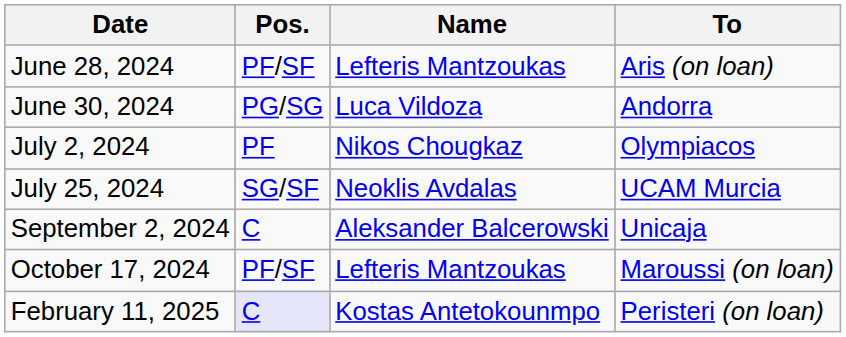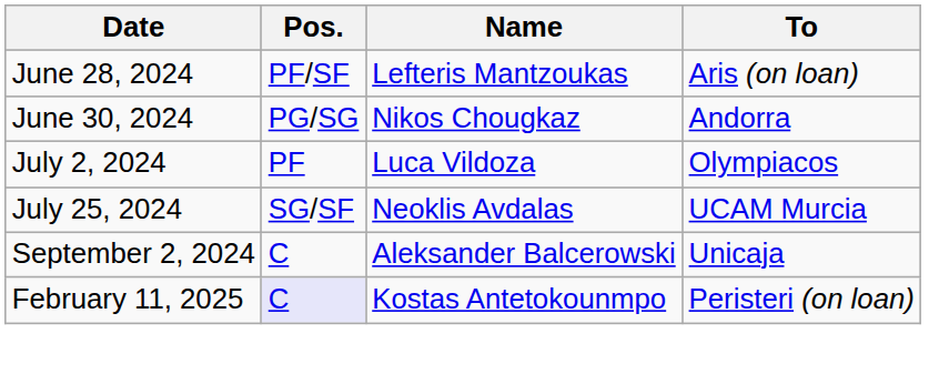 <table class="wikitable">
 <tr>
 <th>Date</th>
 <th>Pos.</th>
 <th>Name</th>
 <th>To</th>
 </tr>
 <tr>
 <td>June 28, 2024</td>
 <td><a href='#'>PF</a>/<a href='#'>SF</a></td>
 <td> <a href='#'>Lefteris Mantzoukas</a></td>
 <td> <a href='#'>Aris</a> <em>(on loan)</em></td>
 </tr>
 <tr>
 <td>June 30, 2024</td>
 <td><a href='#'>PG</a>/<a href='#'>SG</a></td>
-<td> <a href='#'>Luca Vildoza</a></td>
+<td> <a href='#'>Nikos Chougkaz</a></td>
 <td> <a href='#'>Andorra</a></td>
 </tr>
 <tr>
 <td>July 2, 2024</td>
 <td><a href='#'>PF</a></td>
-<td> <a href='#'>Nikos Chougkaz</a></td>
+<td> <a href='#'>Luca Vildoza</a></td>
 <td> <a href='#'>Olympiacos</a></td>
 </tr>
 <tr>
 <td>July 25, 2024</td>
 <td><a href='#'>SG</a>/<a href='#'>SF</a></td>
 <td> <a href='#'>Neoklis Avdalas</a></td>
 <td> <a href='#'>UCAM Murcia</a></td>
 </tr>
 <tr>
 <td>September 2, 2024</td>
 <td><a href='#'>C</a></td>
 <td> <a href='#'>Aleksander Balcerowski</a></td>
 <td> <a href='#'>Unicaja</a></td>
 </tr>
 <tr>
-<td>October 17, 2024</td>
-<td><a href='#'>PF</a>/<a href='#'>SF</a></td>
-<td> <a href='#'>Lefteris Mantzoukas</a></td>
-<td> <a href='#'>Maroussi</a> <em>(on loan)</em></td>
-</tr>
-<tr>
 <td>February 11, 2025</td>
 <td style="background: lavender;"><a href='#'>C</a></td>
 <td> <a href='#'>Kostas Antetokounmpo</a></td>
 <td> <a href='#'>Peristeri</a> <em>(on loan)</em></td>
 </tr>
 </table>
